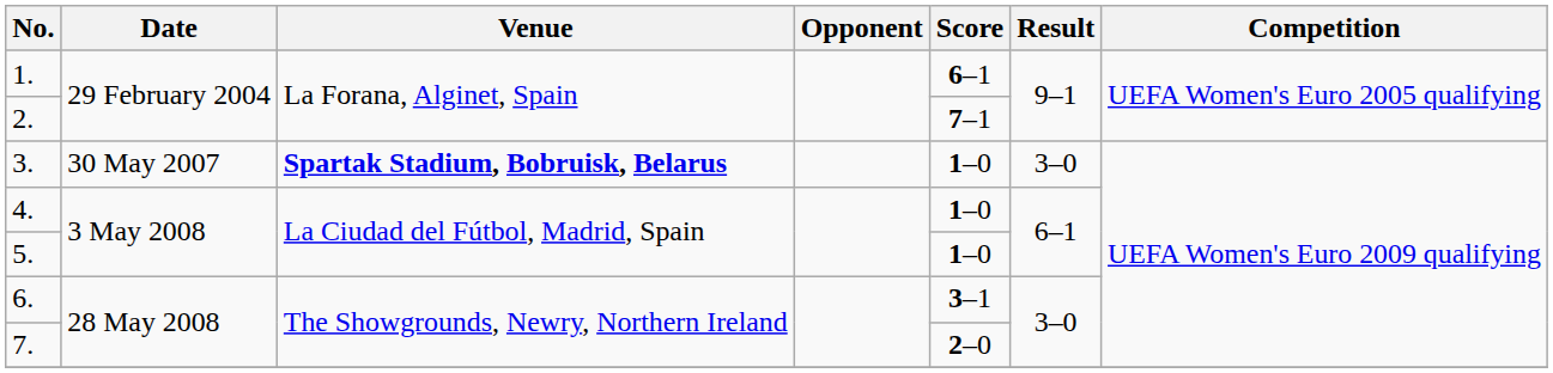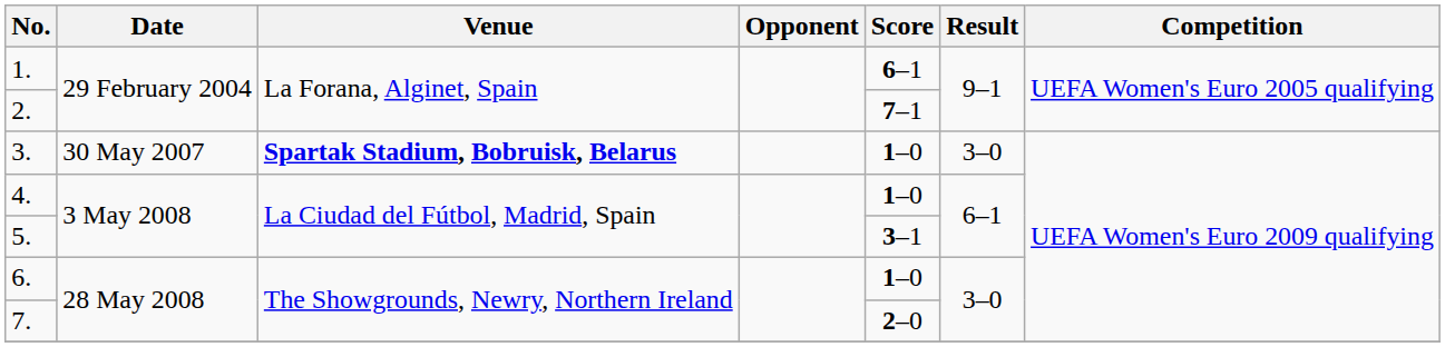 <table class="wikitable">
 <tr>
 <th>No.</th>
 <th>Date</th>
 <th>Venue</th>
 <th>Opponent</th>
 <th>Score</th>
 <th>Result</th>
 <th>Competition</th>
 </tr>
 <tr>
 <td>1.</td>
 <td rowspan=2>29 February 2004</td>
 <td rowspan=2>La Forana, <a href='#'>Alginet</a>, <a href='#'>Spain</a></td>
 <td rowspan=2></td>
 <td align=center><strong>6</strong>–1</td>
 <td rowspan=2 align=center>9–1</td>
 <td rowspan=2><a href='#'>UEFA Women's Euro 2005 qualifying</a></td>
 </tr>
 <tr>
 <td>2.</td>
 <td align=center><strong>7</strong>–1</td>
 </tr>
 <tr>
 <td>3.</td>
 <td>30 May 2007</td>
 <td><strong><a href='#'>Spartak Stadium</a>, <a href='#'>Bobruisk</a>, <a href='#'>Belarus</a></strong></td>
 <td></td>
 <td align=center><strong>1</strong>–0</td>
 <td align=center>3–0</td>
 <td rowspan=5><a href='#'>UEFA Women's Euro 2009 qualifying</a></td>
 </tr>
 <tr>
 <td>4.</td>
 <td rowspan=2>3 May 2008</td>
 <td rowspan=2><a href='#'>La Ciudad del Fútbol</a>, <a href='#'>Madrid</a>, Spain</td>
 <td rowspan=2></td>
 <td align=center><strong>1</strong>–0</td>
 <td rowspan=2 align=center>6–1</td>
 </tr>
 <tr>
 <td>5.</td>
-<td align=center><strong>1</strong>–0</td>
+<td align=center><strong>3</strong>–1</td>
 </tr>
 <tr>
 <td>6.</td>
 <td rowspan=2>28 May 2008</td>
 <td rowspan=2><a href='#'>The Showgrounds</a>, <a href='#'>Newry</a>, <a href='#'>Northern Ireland</a></td>
 <td rowspan=2></td>
-<td align=center><strong>3</strong>–1</td>
+<td align=center><strong>1</strong>–0</td>
 <td rowspan=2 align=center>3–0</td>
 </tr>
 <tr>
 <td>7.</td>
 <td align=center><strong>2</strong>–0</td>
 </tr>
 <tr>
 </tr>
 </table>
